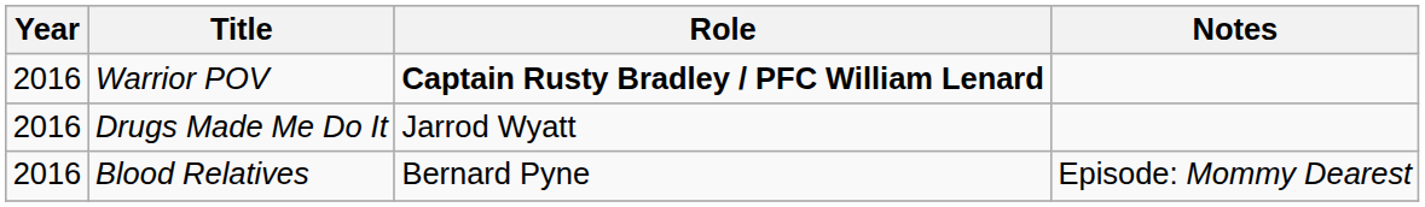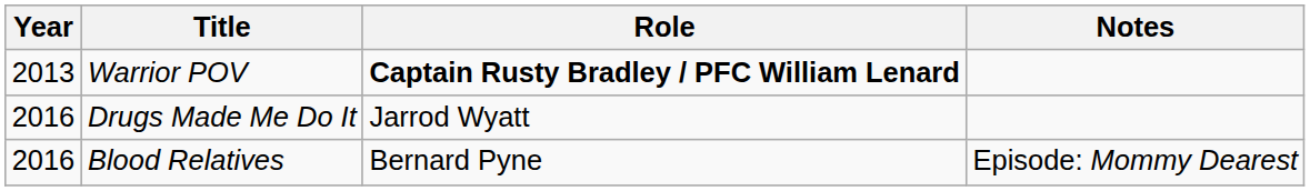 <table class="wikitable sortable">
 <tr>
 <th>Year</th>
 <th>Title</th>
 <th>Role</th>
 <th class="unsortable">Notes</th>
 </tr>
 <tr>
-<td>2016</td>
+<td>2013</td>
 <td><em>Warrior POV</em></td>
 <td><strong>Captain Rusty Bradley / PFC William Lenard</strong></td>
 <td></td>
 </tr>
 <tr>
 <td>2016</td>
 <td><em>Drugs Made Me Do It</em></td>
 <td>Jarrod Wyatt</td>
 <td></td>
 </tr>
 <tr>
 <td>2016</td>
 <td><em>Blood Relatives</em></td>
 <td>Bernard Pyne</td>
 <td>Episode: <em>Mommy Dearest</em></td>
 </tr>
 </table>
